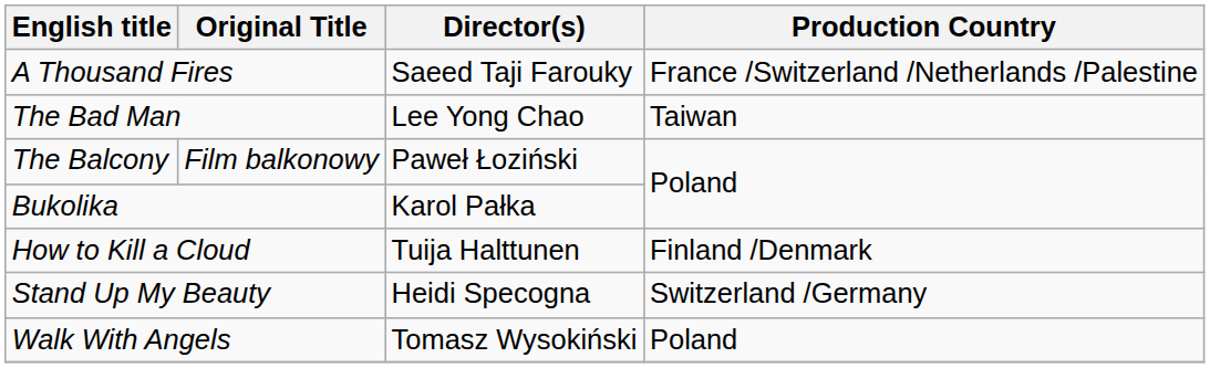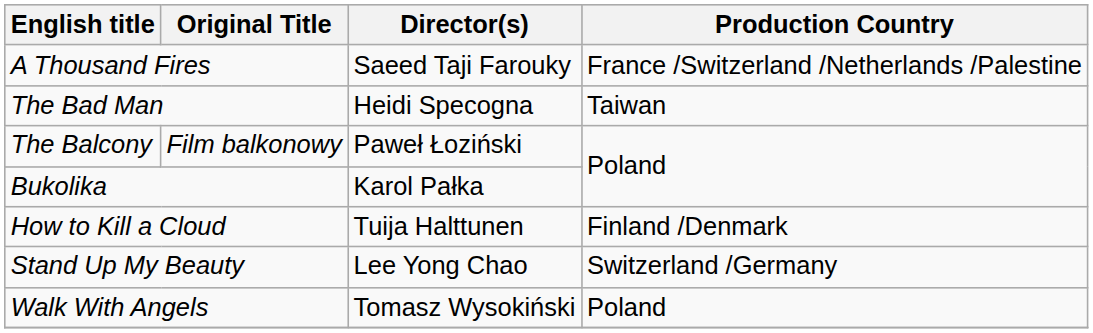 <table class="wikitable sortable">
 <tr>
 <th>English title</th>
 <th>Original Title</th>
 <th>Director(s)</th>
 <th>Production Country</th>
 </tr>
 <tr>
 <td colspan="2"><em>A Thousand Fires</em></td>
 <td>Saeed Taji Farouky</td>
 <td>France /Switzerland /Netherlands /Palestine</td>
 </tr>
 <tr>
 <td colspan="2"><em>The Bad Man</em></td>
-<td>Lee Yong Chao</td>
+<td>Heidi Specogna</td>
 <td>Taiwan</td>
 </tr>
 <tr>
 <td><em>The Balcony</em></td>
 <td><em>Film balkonowy</em></td>
 <td>Paweł Łoziński</td>
 <td rowspan="2">Poland</td>
 </tr>
 <tr>
 <td colspan="2"><em>Bukolika</em></td>
 <td>Karol Pałka</td>
 </tr>
 <tr>
 <td colspan="2"><em>How to Kill a Cloud</em></td>
 <td>Tuija Halttunen</td>
 <td>Finland /Denmark</td>
 </tr>
 <tr>
 <td colspan="2"><em>Stand Up My Beauty</em></td>
-<td>Heidi Specogna</td>
+<td>Lee Yong Chao</td>
 <td>Switzerland /Germany</td>
 </tr>
 <tr>
 <td colspan="2"><em>Walk With Angels</em></td>
 <td>Tomasz Wysokiński</td>
 <td>Poland</td>
 </tr>
 <tr>
 </tr>
 </table>
